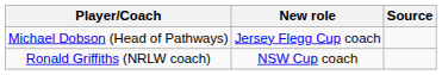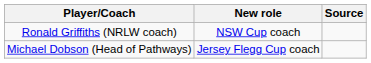 <table class="wikitable sortable" style="text-align: center; font-size:90%">
 <tr style="background:#efefef;">
 <th>Player/Coach</th>
 <th>New role</th>
 <th>Source</th>
 </tr>
 <tr>
+<td><a href='#'>Ronald Griffiths</a> (NRLW coach)</td>
+<td><a href='#'>NSW Cup</a> coach</td>
+<td></td>
+</tr>
+<tr>
 <td><a href='#'>Michael Dobson</a> (Head of Pathways)</td>
 <td><a href='#'>Jersey Flegg Cup</a> coach</td>
 <td></td>
 </tr>
-<tr>
-<td><a href='#'>Ronald Griffiths</a> (NRLW coach)</td>
-<td><a href='#'>NSW Cup</a> coach</td>
-<td></td>
-</tr>
 </table>
